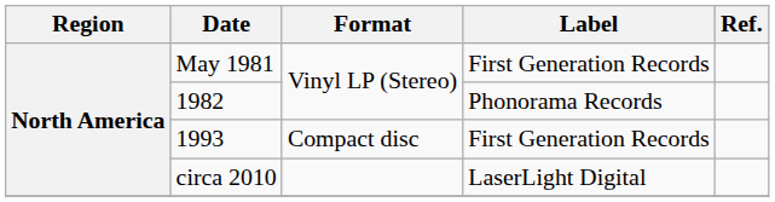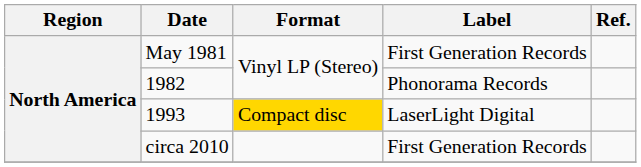 <table class="wikitable plainrowheaders">
 <tr>
 <th scope="col">Region</th>
 <th scope="col">Date</th>
 <th scope="col">Format</th>
 <th scope="col">Label</th>
 <th scope="col">Ref.</th>
 </tr>
 <tr>
 <th scope="row" rowspan="4">North America</th>
 <td>May 1981</td>
 <td rowspan="2">Vinyl LP (Stereo)</td>
 <td>First Generation Records</td>
 <td></td>
 </tr>
 <tr>
 <td>1982</td>
 <td>Phonorama Records</td>
 <td></td>
 </tr>
 <tr>
 <td>1993</td>
-<td>Compact disc</td>
-<td>First Generation Records</td>
+<td style="background: gold;">Compact disc</td>
+<td>LaserLight Digital</td>
 <td></td>
 </tr>
 <tr>
 <td>circa 2010</td>
 <td></td>
-<td>LaserLight Digital</td>
+<td>First Generation Records</td>
 <td></td>
 </tr>
 <tr>
 </tr>
 </table>
